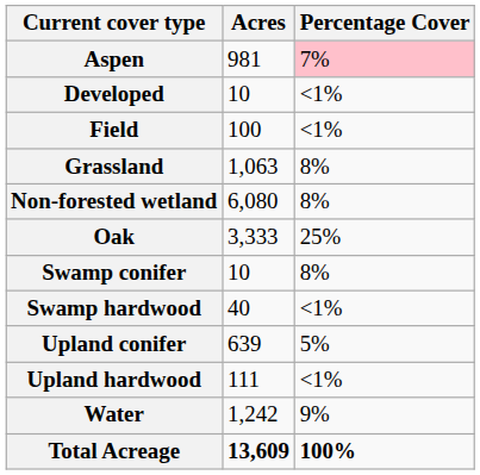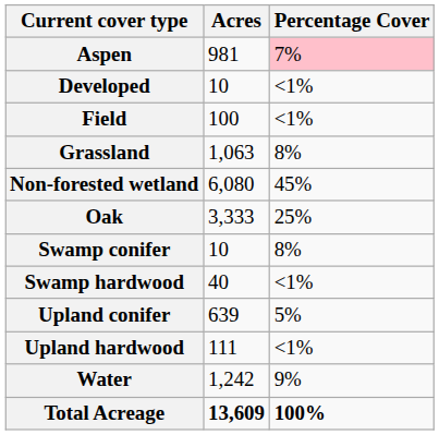 <table class="wikitable" style="margin-left: auto; margin-right: auto; border: none;">
 <tr>
 <th>Current cover type</th>
 <th>Acres</th>
 <th>Percentage Cover</th>
 </tr>
 <tr>
 <th>Aspen</th>
 <td>981</td>
 <td style="background: pink;">7%</td>
 </tr>
 <tr>
 <th>Developed</th>
 <td>10</td>
 <td><1%</td>
 </tr>
 <tr>
 <th>Field</th>
 <td>100</td>
 <td><1%</td>
 </tr>
 <tr>
 <th>Grassland</th>
 <td>1,063</td>
 <td>8%</td>
 </tr>
 <tr>
 <th>Non-forested wetland</th>
 <td>6,080</td>
-<td>8%</td>
+<td>45%</td>
 </tr>
 <tr>
 <th>Oak</th>
 <td>3,333</td>
 <td>25%</td>
 </tr>
 <tr>
 <th>Swamp conifer</th>
 <td>10</td>
 <td>8%</td>
 </tr>
 <tr>
 <th>Swamp hardwood</th>
 <td>40</td>
 <td><1%</td>
 </tr>
 <tr>
 <th>Upland conifer</th>
 <td>639</td>
 <td>5%</td>
 </tr>
 <tr>
 <th>Upland hardwood</th>
 <td>111</td>
 <td><1%</td>
 </tr>
 <tr>
 <th>Water</th>
 <td>1,242</td>
 <td>9%</td>
 </tr>
 <tr>
 <th>Total Acreage</th>
 <td><strong>13,609</strong></td>
 <td><strong>100%</strong></td>
 </tr>
 <tr>
 </tr>
 </table>
